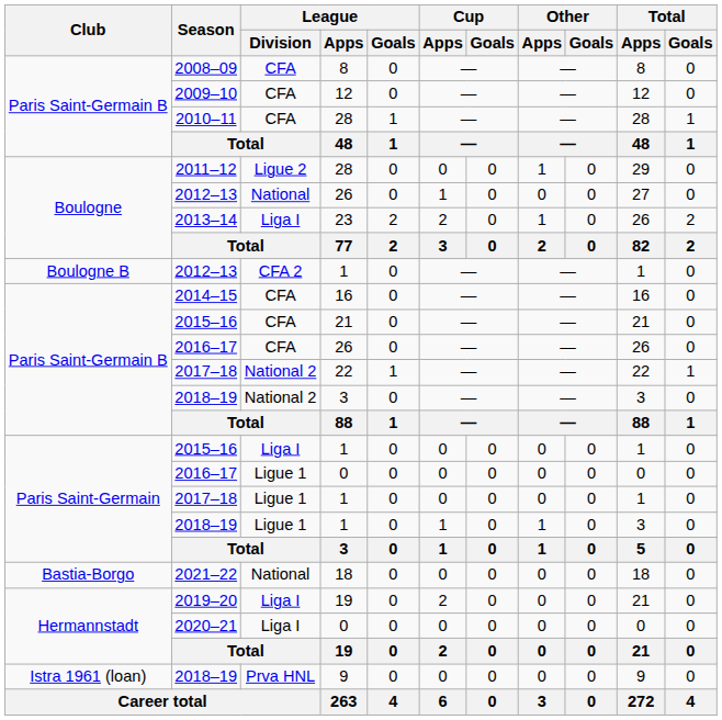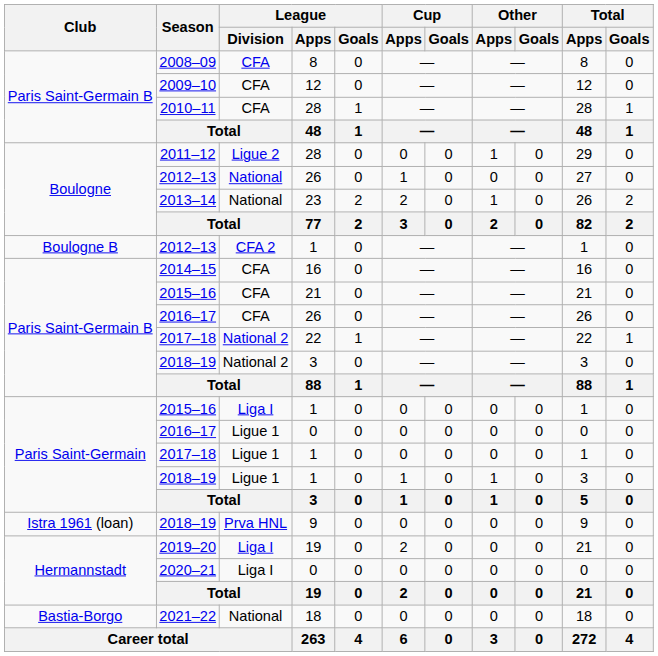 <table class="wikitable" style="text-align:center">
 <tr>
 <th rowspan="2">Club</th>
 <th rowspan="2">Season</th>
 <th colspan="3">League</th>
 <th colspan="2">Cup</th>
 <th colspan="2">Other</th>
 <th colspan="2">Total</th>
 </tr>
 <tr>
 <th>Division</th>
 <th>Apps</th>
 <th>Goals</th>
 <th>Apps</th>
 <th>Goals</th>
 <th>Apps</th>
 <th>Goals</th>
 <th>Apps</th>
 <th>Goals</th>
 </tr>
 <tr>
 <td rowspan="4"><a href='#'>Paris Saint-Germain B</a></td>
 <td><a href='#'>2008–09</a></td>
 <td><a href='#'>CFA</a></td>
 <td>8</td>
 <td>0</td>
 <td colspan="2">—</td>
 <td colspan="2">—</td>
 <td>8</td>
 <td>0</td>
 </tr>
 <tr>
 <td><a href='#'>2009–10</a></td>
 <td>CFA</td>
 <td>12</td>
 <td>0</td>
 <td colspan="2">—</td>
 <td colspan="2">—</td>
 <td>12</td>
 <td>0</td>
 </tr>
 <tr>
 <td><a href='#'>2010–11</a></td>
 <td>CFA</td>
 <td>28</td>
 <td>1</td>
 <td colspan="2">—</td>
 <td colspan="2">—</td>
 <td>28</td>
 <td>1</td>
 </tr>
 <tr>
 <th colspan="2">Total</th>
 <th>48</th>
 <th>1</th>
 <th colspan="2">—</th>
 <th colspan="2">—</th>
 <th>48</th>
 <th>1</th>
 </tr>
 <tr>
 <td rowspan="4"><a href='#'>Boulogne</a></td>
 <td><a href='#'>2011–12</a></td>
 <td><a href='#'>Ligue 2</a></td>
 <td>28</td>
 <td>0</td>
 <td>0</td>
 <td>0</td>
 <td>1</td>
 <td>0</td>
 <td>29</td>
 <td>0</td>
 </tr>
 <tr>
 <td><a href='#'>2012–13</a></td>
 <td><a href='#'>National</a></td>
 <td>26</td>
 <td>0</td>
 <td>1</td>
 <td>0</td>
 <td>0</td>
 <td>0</td>
 <td>27</td>
 <td>0</td>
 </tr>
 <tr>
 <td><a href='#'>2013–14</a></td>
-<td><a href='#'>Liga I</a></td>
+<td>National</td>
 <td>23</td>
 <td>2</td>
 <td>2</td>
 <td>0</td>
 <td>1</td>
 <td>0</td>
 <td>26</td>
 <td>2</td>
 </tr>
 <tr>
 <th colspan="2">Total</th>
 <th>77</th>
 <th>2</th>
 <th>3</th>
 <th>0</th>
 <th>2</th>
 <th>0</th>
 <th>82</th>
 <th>2</th>
 </tr>
 <tr>
 <td><a href='#'>Boulogne B</a></td>
 <td><a href='#'>2012–13</a></td>
 <td><a href='#'>CFA 2</a></td>
 <td>1</td>
 <td>0</td>
 <td colspan="2">—</td>
 <td colspan="2">—</td>
 <td>1</td>
 <td>0</td>
 </tr>
 <tr>
 <td rowspan="6"><a href='#'>Paris Saint-Germain B</a></td>
 <td><a href='#'>2014–15</a></td>
 <td>CFA</td>
 <td>16</td>
 <td>0</td>
 <td colspan="2">—</td>
 <td colspan="2">—</td>
 <td>16</td>
 <td>0</td>
 </tr>
 <tr>
 <td><a href='#'>2015–16</a></td>
 <td>CFA</td>
 <td>21</td>
 <td>0</td>
 <td colspan="2">—</td>
 <td colspan="2">—</td>
 <td>21</td>
 <td>0</td>
 </tr>
 <tr>
 <td><a href='#'>2016–17</a></td>
 <td>CFA</td>
 <td>26</td>
 <td>0</td>
 <td colspan="2">—</td>
 <td colspan="2">—</td>
 <td>26</td>
 <td>0</td>
 </tr>
 <tr>
 <td><a href='#'>2017–18</a></td>
 <td><a href='#'>National 2</a></td>
 <td>22</td>
 <td>1</td>
 <td colspan="2">—</td>
 <td colspan="2">—</td>
 <td>22</td>
 <td>1</td>
 </tr>
 <tr>
 <td><a href='#'>2018–19</a></td>
 <td>National 2</td>
 <td>3</td>
 <td>0</td>
 <td colspan="2">—</td>
 <td colspan="2">—</td>
 <td>3</td>
 <td>0</td>
 </tr>
 <tr>
 <th colspan="2">Total</th>
 <th>88</th>
 <th>1</th>
 <th colspan="2">—</th>
 <th colspan="2">—</th>
 <th>88</th>
 <th>1</th>
 </tr>
 <tr>
 <td rowspan="5"><a href='#'>Paris Saint-Germain</a></td>
 <td><a href='#'>2015–16</a></td>
 <td><a href='#'>Liga I</a></td>
 <td>1</td>
 <td>0</td>
 <td>0</td>
 <td>0</td>
 <td>0</td>
 <td>0</td>
 <td>1</td>
 <td>0</td>
 </tr>
 <tr>
 <td><a href='#'>2016–17</a></td>
 <td>Ligue 1</td>
 <td>0</td>
 <td>0</td>
 <td>0</td>
 <td>0</td>
 <td>0</td>
 <td>0</td>
 <td>0</td>
 <td>0</td>
 </tr>
 <tr>
 <td><a href='#'>2017–18</a></td>
 <td>Ligue 1</td>
 <td>1</td>
 <td>0</td>
 <td>0</td>
 <td>0</td>
 <td>0</td>
 <td>0</td>
 <td>1</td>
 <td>0</td>
 </tr>
 <tr>
 <td><a href='#'>2018–19</a></td>
 <td>Ligue 1</td>
 <td>1</td>
 <td>0</td>
 <td>1</td>
 <td>0</td>
 <td>1</td>
 <td>0</td>
 <td>3</td>
 <td>0</td>
 </tr>
 <tr>
 <th colspan="2">Total</th>
 <th>3</th>
 <th>0</th>
 <th>1</th>
 <th>0</th>
 <th>1</th>
 <th>0</th>
 <th>5</th>
 <th>0</th>
 </tr>
 <tr>
-<td><a href='#'>Bastia-Borgo</a></td>
-<td><a href='#'>2021–22</a></td>
-<td>National</td>
-<td>18</td>
+<td><a href='#'>Istra 1961</a> (loan)</td>
+<td><a href='#'>2018–19</a></td>
+<td><a href='#'>Prva HNL</a></td>
+<td>9</td>
 <td>0</td>
 <td>0</td>
 <td>0</td>
 <td>0</td>
 <td>0</td>
-<td>18</td>
+<td>9</td>
 <td>0</td>
 </tr>
 <tr>
 <td rowspan="3"><a href='#'>Hermannstadt</a></td>
 <td><a href='#'>2019–20</a></td>
 <td><a href='#'>Liga I</a></td>
 <td>19</td>
 <td>0</td>
 <td>2</td>
 <td>0</td>
 <td>0</td>
 <td>0</td>
 <td>21</td>
 <td>0</td>
 </tr>
 <tr>
 <td><a href='#'>2020–21</a></td>
 <td>Liga I</td>
 <td>0</td>
 <td>0</td>
 <td>0</td>
 <td>0</td>
 <td>0</td>
 <td>0</td>
 <td>0</td>
 <td>0</td>
 </tr>
 <tr>
 <th colspan="2">Total</th>
 <th>19</th>
 <th>0</th>
 <th>2</th>
 <th>0</th>
 <th>0</th>
 <th>0</th>
 <th>21</th>
 <th>0</th>
 </tr>
 <tr>
-<td><a href='#'>Istra 1961</a> (loan)</td>
-<td><a href='#'>2018–19</a></td>
-<td><a href='#'>Prva HNL</a></td>
-<td>9</td>
+<td><a href='#'>Bastia-Borgo</a></td>
+<td><a href='#'>2021–22</a></td>
+<td>National</td>
+<td>18</td>
 <td>0</td>
 <td>0</td>
 <td>0</td>
 <td>0</td>
 <td>0</td>
-<td>9</td>
+<td>18</td>
 <td>0</td>
 </tr>
 <tr>
 <th colspan="3">Career total</th>
 <th>263</th>
 <th>4</th>
 <th>6</th>
 <th>0</th>
 <th>3</th>
 <th>0</th>
 <th>272</th>
 <th>4</th>
 </tr>
 </table>
